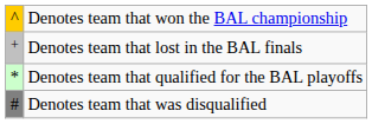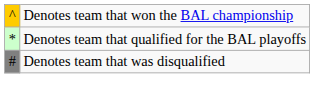 <table class="wikitable">
 <tr>
 <td width="10px" align="center" bgcolor="#FFCC00">^</td>
 <td>Denotes team that won the <a href='#'>BAL championship</a></td>
-</tr>
-<tr>
-<td width="10px" align="center" bgcolor="#C0C0C0"><sup>+</sup></td>
-<td>Denotes team that lost in the BAL finals</td>
 </tr>
 <tr>
 <td width="10px" align="center" bgcolor="#CCFFCC">*</td>
 <td>Denotes team that qualified for the BAL playoffs</td>
 </tr>
 <tr>
 <td width="10px" align="center" bgcolor="grey">#</td>
 <td>Denotes team that was disqualified</td>
 </tr>
 </table>
